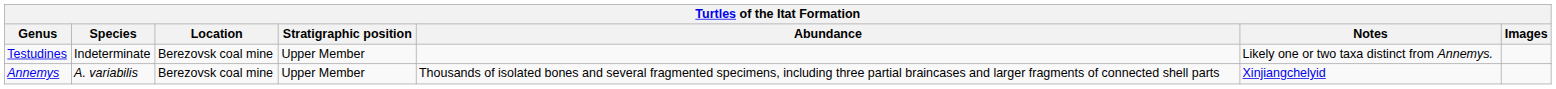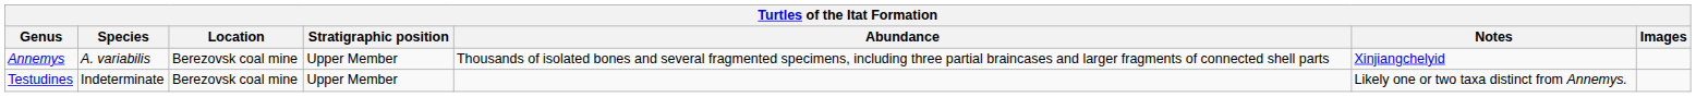 <table class="wikitable" align="center" width="100%">
 <tr>
 <th colspan="7" align="center"><a href='#'>Turtles</a> of the Itat Formation</th>
 </tr>
 <tr>
 <th>Genus</th>
 <th>Species</th>
 <th>Location</th>
 <th>Stratigraphic position</th>
 <th>Abundance</th>
 <th>Notes</th>
 <th>Images</th>
 </tr>
 <tr>
+<td><em><a href='#'>Annemys</a></em></td>
+<td><em>A. variabilis</em></td>
+<td>Berezovsk coal mine</td>
+<td>Upper Member</td>
+<td>Thousands of isolated bones and several fragmented specimens, including three partial braincases and larger fragments of connected shell parts</td>
+<td><a href='#'>Xinjiangchelyid</a></td>
+<td></td>
+</tr>
+<tr>
 <td><a href='#'>Testudines</a></td>
 <td>Indeterminate</td>
 <td>Berezovsk coal mine</td>
 <td>Upper Member</td>
 <td></td>
 <td>Likely one or two taxa distinct from <em>Annemys.</em></td>
 <td></td>
 </tr>
-<tr>
-<td><em><a href='#'>Annemys</a></em></td>
-<td><em>A. variabilis</em></td>
-<td>Berezovsk coal mine</td>
-<td>Upper Member</td>
-<td>Thousands of isolated bones and several fragmented specimens, including three partial braincases and larger fragments of connected shell parts</td>
-<td><a href='#'>Xinjiangchelyid</a></td>
-<td></td>
-</tr>
 </table>
